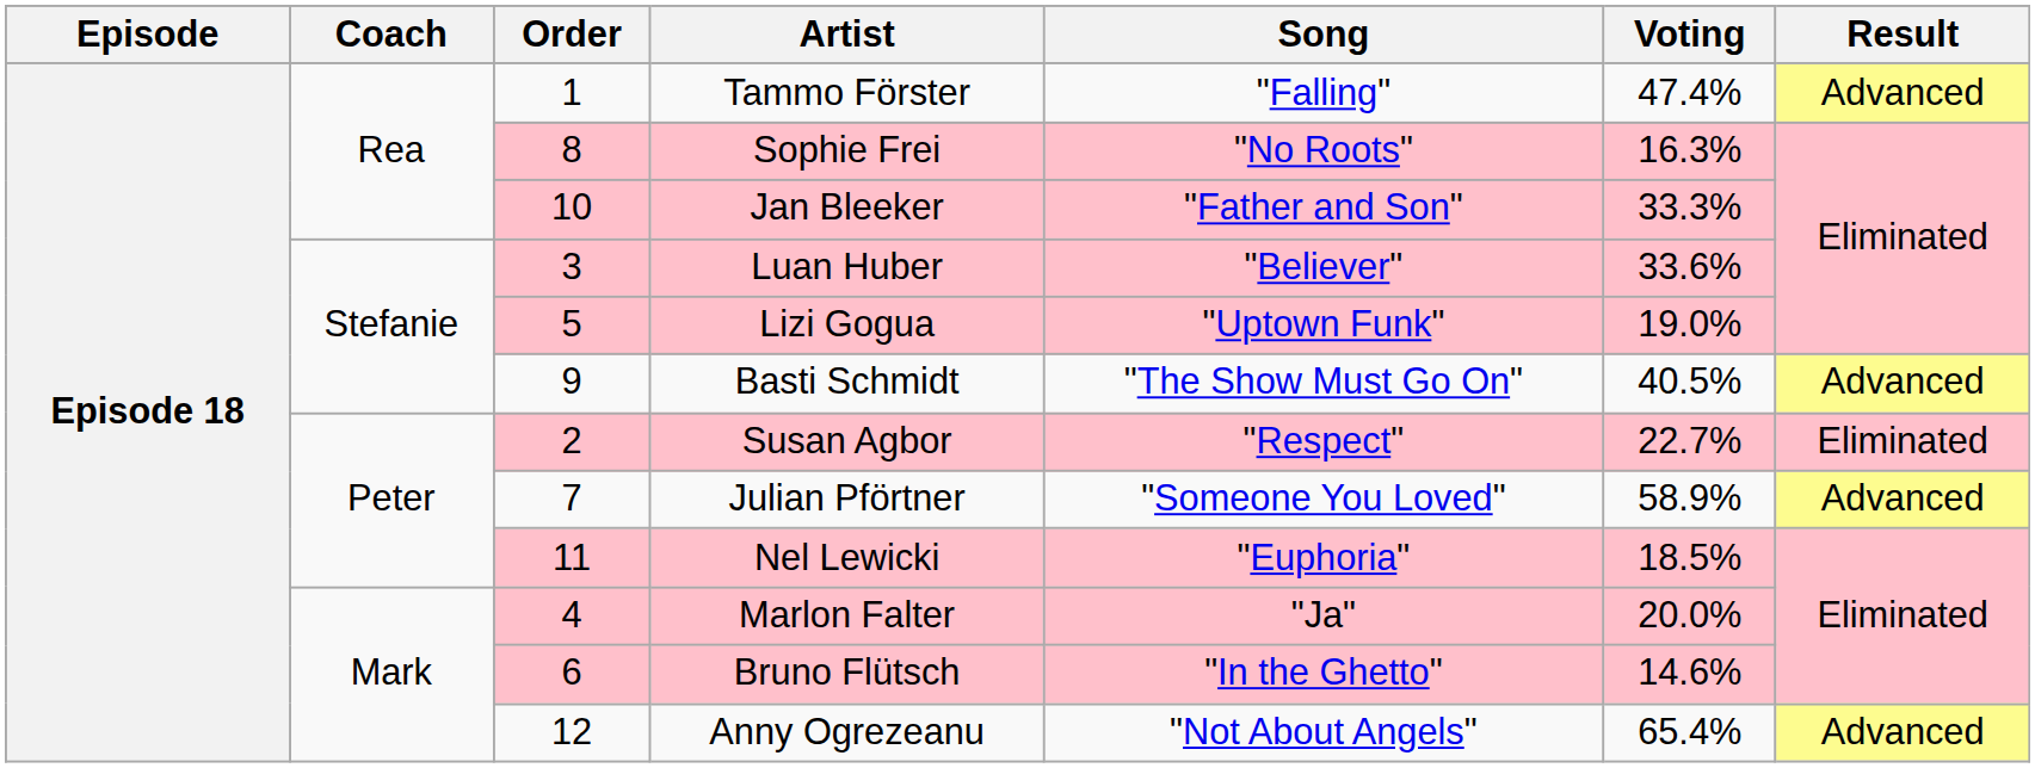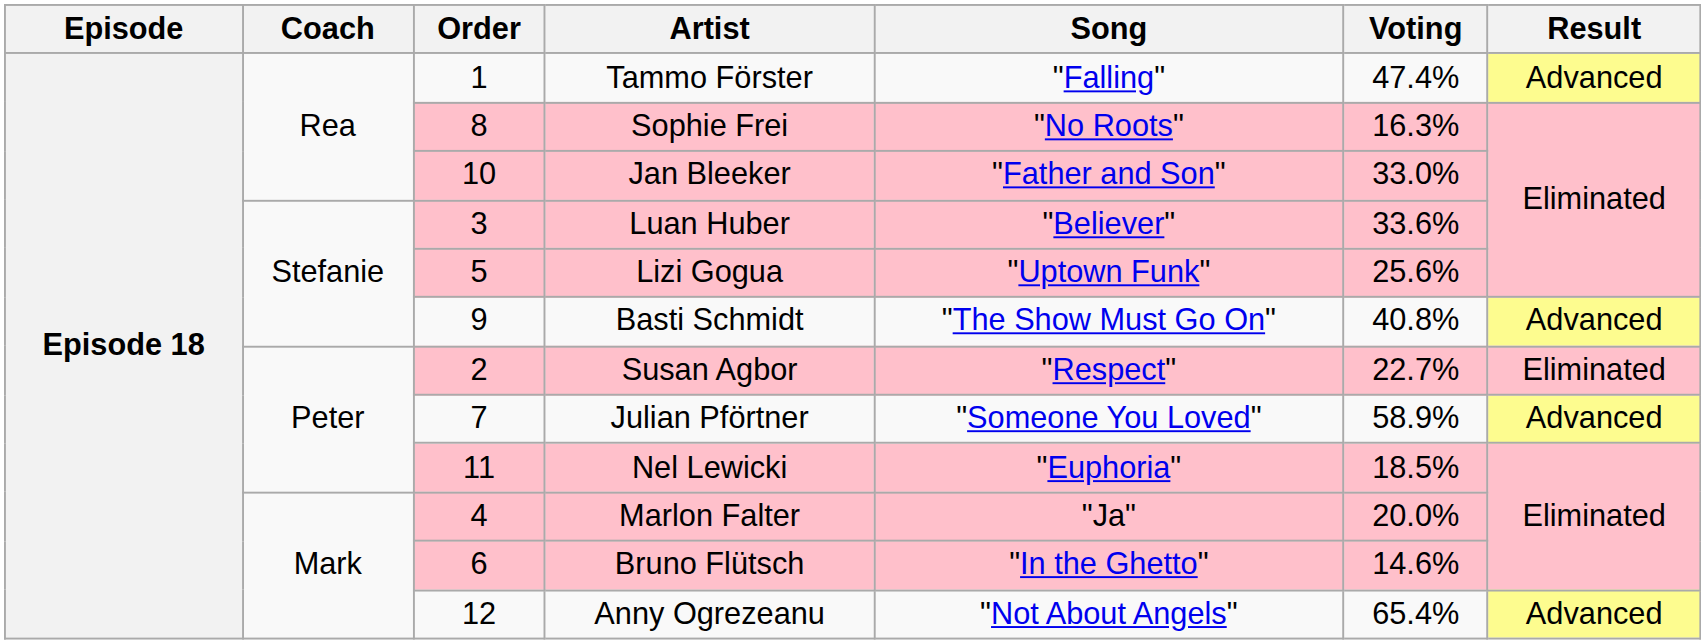 <table class="wikitable" style="text-align:center; width:100%">
 <tr>
 <th>Episode</th>
 <th>Coach</th>
 <th>Order</th>
 <th>Artist</th>
 <th>Song</th>
 <th>Voting</th>
 <th>Result</th>
 </tr>
 <tr>
 <th rowspan="13">Episode 18<br></th>
 <td rowspan="3">Rea</td>
 <td>1</td>
 <td>Tammo Förster</td>
 <td>"<a href='#'>Falling</a>"</td>
 <td>47.4%</td>
 <td style="background:#fdfc8f">Advanced</td>
 </tr>
 <tr>
 <td style="background:pink;">8</td>
 <td style="background:pink;">Sophie Frei</td>
 <td style="background:pink;">"<a href='#'>No Roots</a>"</td>
 <td style="background:pink;">16.3%</td>
 <td rowspan="4" style="background:pink;">Eliminated</td>
 </tr>
 <tr>
 <td style="background:pink;">10</td>
 <td style="background:pink;">Jan Bleeker</td>
 <td style="background:pink;">"<a href='#'>Father and Son</a>"</td>
-<td style="background:pink;">33.3%</td>
+<td style="background:pink;">33.0%</td>
 </tr>
 <tr>
 <td rowspan="3">Stefanie</td>
 <td style="background:pink;">3</td>
 <td style="background:pink;">Luan Huber</td>
 <td style="background:pink;">"<a href='#'>Believer</a>"</td>
 <td style="background:pink;">33.6%</td>
 </tr>
 <tr>
 <td style="background:pink;">5</td>
 <td style="background:pink;">Lizi Gogua</td>
 <td style="background:pink;">"<a href='#'>Uptown Funk</a>"</td>
-<td style="background:pink;">19.0%</td>
+<td style="background:pink;">25.6%</td>
 </tr>
 <tr>
 <td>9</td>
 <td>Basti Schmidt</td>
 <td>"<a href='#'>The Show Must Go On</a>"</td>
-<td>40.5%</td>
+<td>40.8%</td>
 <td style="background:#fdfc8f">Advanced</td>
 </tr>
 <tr>
 <td rowspan="3">Peter</td>
 <td style="background:pink;">2</td>
 <td style="background:pink;">Susan Agbor</td>
 <td style="background:pink;">"<a href='#'>Respect</a>"</td>
 <td style="background:pink;">22.7%</td>
 <td style="background:pink;">Eliminated</td>
 </tr>
 <tr>
 <td>7</td>
 <td>Julian Pförtner</td>
 <td>"<a href='#'>Someone You Loved</a>"</td>
 <td>58.9%</td>
 <td style="background:#fdfc8f">Advanced</td>
 </tr>
 <tr>
 <td style="background:pink;">11</td>
 <td style="background:pink;">Nel Lewicki</td>
 <td style="background:pink;">"<a href='#'>Euphoria</a>"</td>
 <td style="background:pink;">18.5%</td>
 <td rowspan="3" style="background:pink;">Eliminated</td>
 </tr>
 <tr>
 <td rowspan="3">Mark</td>
 <td style="background:pink;">4</td>
 <td style="background:pink;">Marlon Falter</td>
 <td style="background:pink;">"Ja"</td>
 <td style="background:pink;">20.0%</td>
 </tr>
 <tr>
 <td style="background:pink;">6</td>
 <td style="background:pink;">Bruno Flütsch</td>
 <td style="background:pink;">"<a href='#'>In the Ghetto</a>"</td>
 <td style="background:pink;">14.6%</td>
 </tr>
 <tr>
 <td>12</td>
 <td>Anny Ogrezeanu</td>
 <td>"<a href='#'>Not About Angels</a>"</td>
 <td>65.4%</td>
 <td style="background:#fdfc8f">Advanced</td>
 </tr>
 </table>
